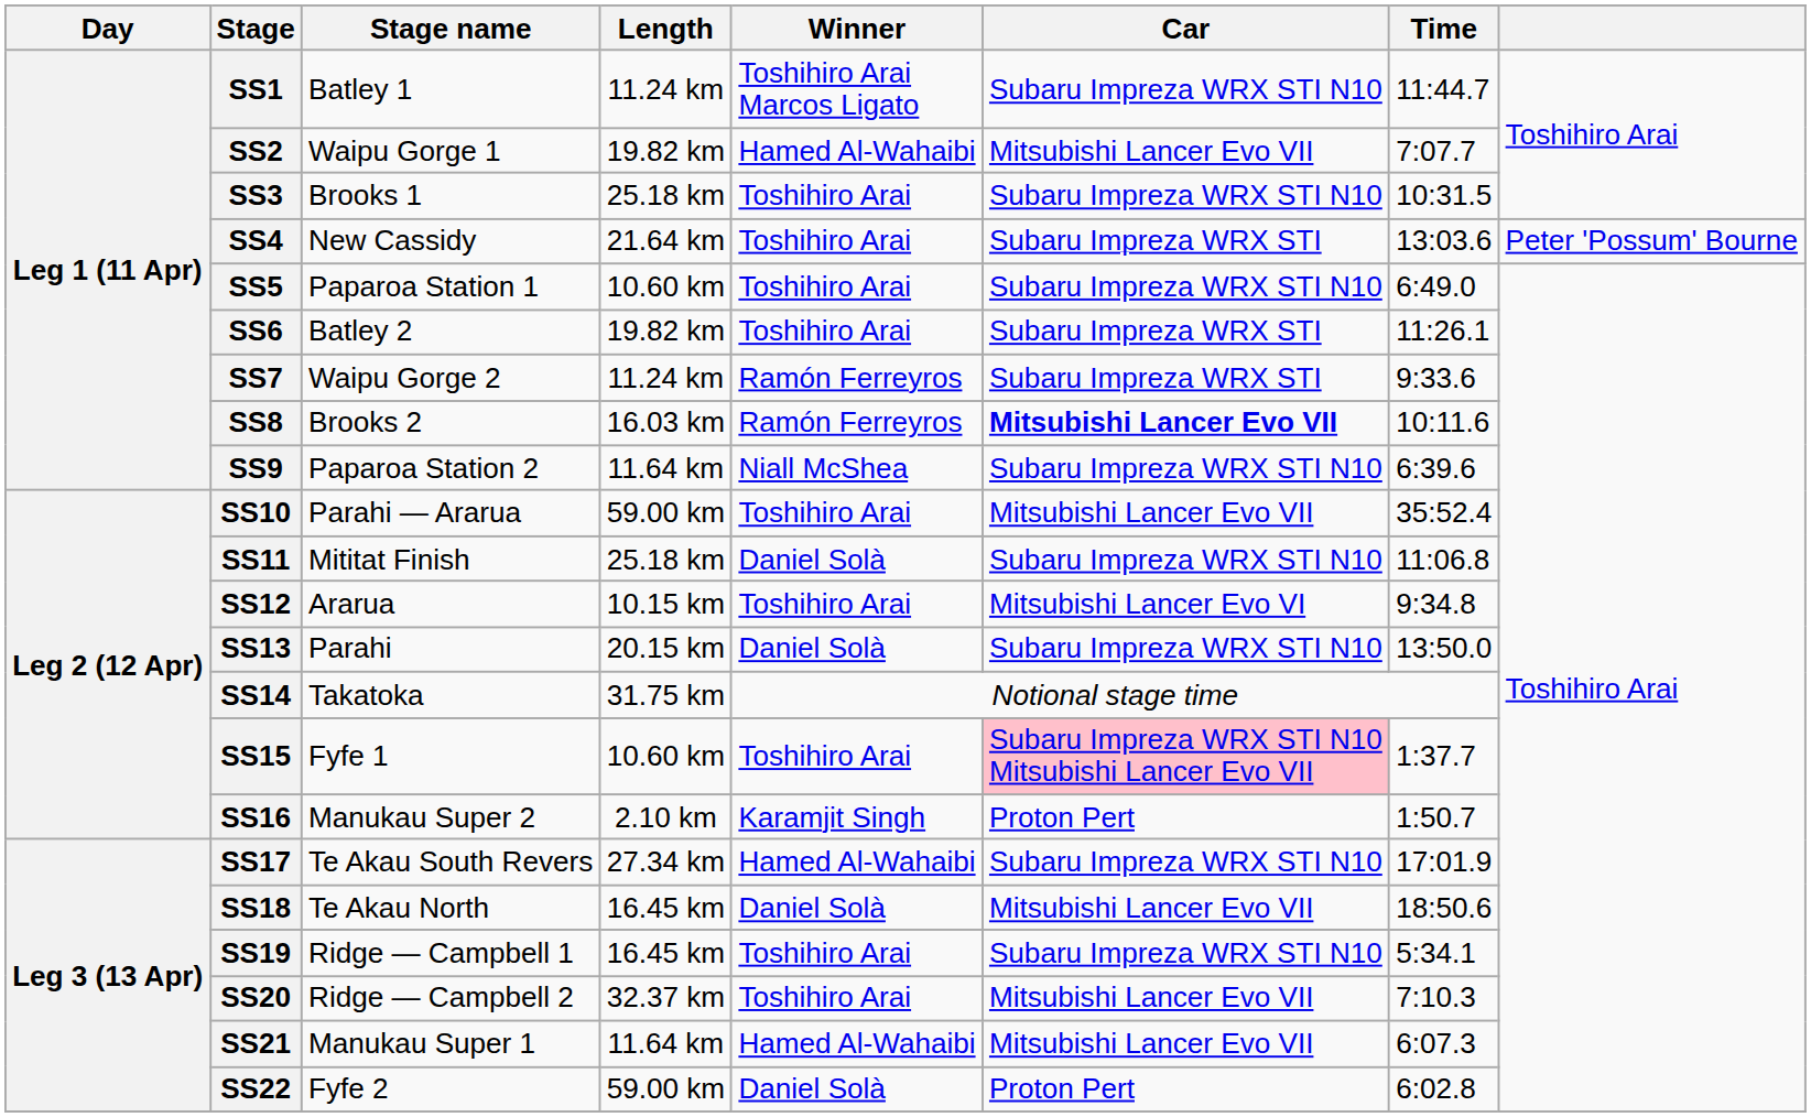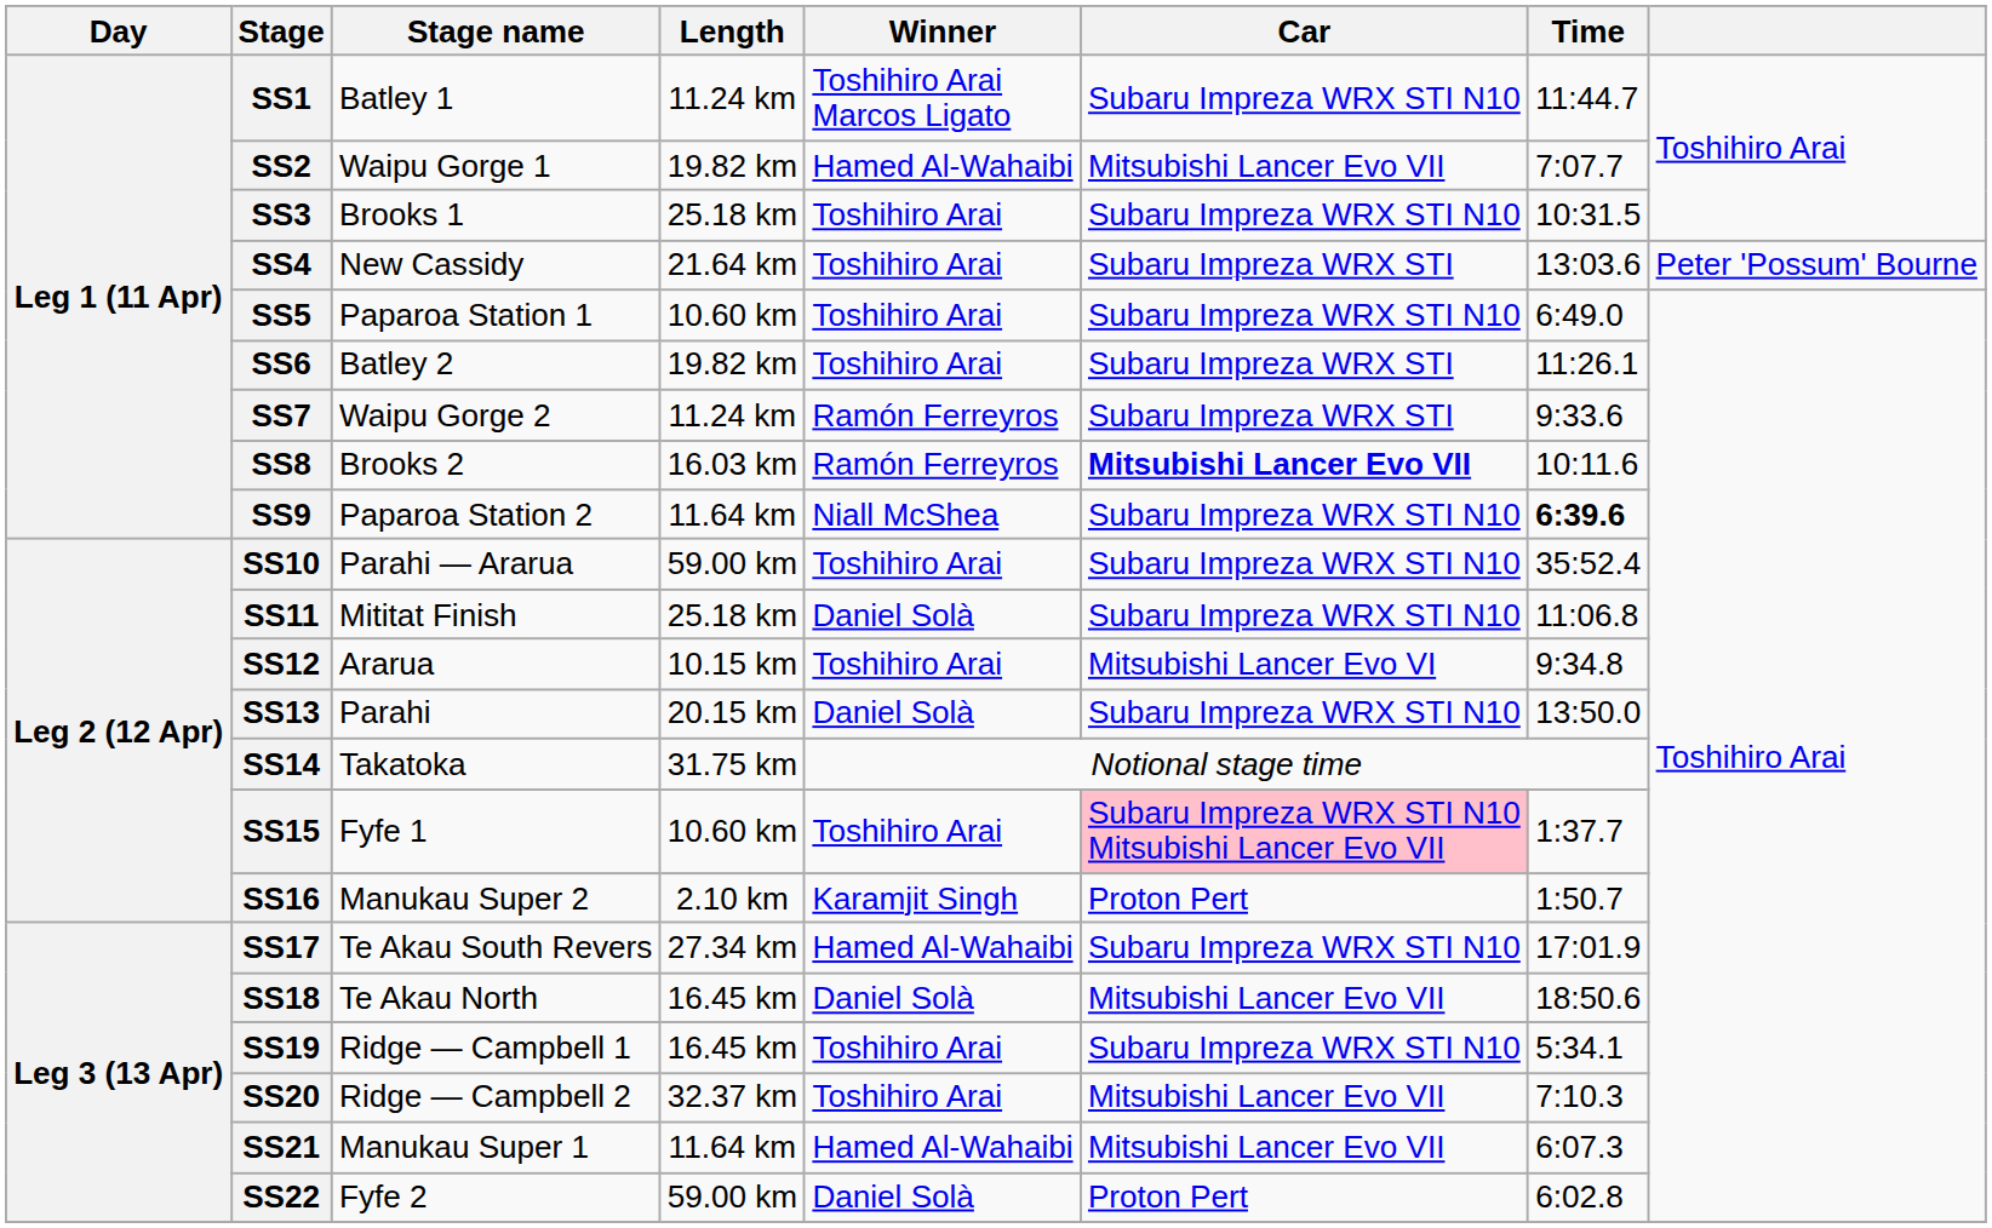 <table class="wikitable" style="font-size: 85%;">
 <tr>
 <th>Day</th>
 <th>Stage</th>
 <th>Stage name</th>
 <th>Length</th>
 <th>Winner</th>
 <th>Car</th>
 <th>Time</th>
 <th></th>
 </tr>
 <tr>
 <th rowspan="9">Leg 1 (11 Apr)</th>
 <th>SS1</th>
 <td>Batley 1</td>
 <td align="center">11.24 km</td>
 <td> <a href='#'>Toshihiro Arai</a><br> <a href='#'>Marcos Ligato</a></td>
 <td><a href='#'>Subaru Impreza WRX STI N10</a></td>
 <td>11:44.7</td>
 <td rowspan="3"> <a href='#'>Toshihiro Arai</a></td>
 </tr>
 <tr>
 <th>SS2</th>
 <td>Waipu Gorge 1</td>
 <td align="center">19.82 km</td>
 <td> <a href='#'>Hamed Al-Wahaibi</a></td>
 <td><a href='#'>Mitsubishi Lancer Evo VII</a></td>
 <td>7:07.7</td>
 </tr>
 <tr>
 <th>SS3</th>
 <td>Brooks 1</td>
 <td align="center">25.18 km</td>
 <td> <a href='#'>Toshihiro Arai</a></td>
 <td><a href='#'>Subaru Impreza WRX STI N10</a></td>
 <td>10:31.5</td>
 </tr>
 <tr>
 <th>SS4</th>
 <td>New Cassidy</td>
 <td align="center">21.64 km</td>
 <td> <a href='#'>Toshihiro Arai</a></td>
 <td><a href='#'>Subaru Impreza WRX STI</a></td>
 <td>13:03.6</td>
 <td rowspan="1"> <a href='#'>Peter 'Possum' Bourne</a></td>
 </tr>
 <tr>
 <th>SS5</th>
 <td>Paparoa Station 1</td>
 <td align="center">10.60 km</td>
 <td> <a href='#'>Toshihiro Arai</a></td>
 <td><a href='#'>Subaru Impreza WRX STI N10</a></td>
 <td>6:49.0</td>
 <td rowspan="18"> <a href='#'>Toshihiro Arai</a></td>
 </tr>
 <tr>
 <th>SS6</th>
 <td>Batley 2</td>
 <td align="center">19.82 km</td>
 <td> <a href='#'>Toshihiro Arai</a></td>
 <td><a href='#'>Subaru Impreza WRX STI</a></td>
 <td>11:26.1</td>
 </tr>
 <tr>
 <th>SS7</th>
 <td>Waipu Gorge 2</td>
 <td align="center">11.24 km</td>
 <td> <a href='#'>Ramón Ferreyros</a></td>
 <td><a href='#'>Subaru Impreza WRX STI</a></td>
 <td>9:33.6</td>
 </tr>
 <tr>
 <th>SS8</th>
 <td>Brooks 2</td>
 <td align="center">16.03 km</td>
 <td> <a href='#'>Ramón Ferreyros</a></td>
 <td><strong><a href='#'>Mitsubishi Lancer Evo VII</a></strong></td>
 <td>10:11.6</td>
 </tr>
 <tr>
 <th>SS9</th>
 <td>Paparoa Station 2</td>
 <td align="center">11.64 km</td>
 <td> <a href='#'>Niall McShea</a></td>
 <td><a href='#'>Subaru Impreza WRX STI N10</a></td>
-<td>6:39.6</td>
+<td><strong>6:39.6</strong></td>
 </tr>
 <tr>
 <th rowspan="7">Leg 2 (12 Apr)</th>
 <th>SS10</th>
 <td>Parahi — Ararua</td>
 <td align="center">59.00 km</td>
 <td> <a href='#'>Toshihiro Arai</a></td>
-<td><a href='#'>Mitsubishi Lancer Evo VII</a></td>
+<td><a href='#'>Subaru Impreza WRX STI N10</a></td>
 <td>35:52.4</td>
 </tr>
 <tr>
 <th>SS11</th>
 <td>Mititat Finish</td>
 <td align="center">25.18 km</td>
 <td> <a href='#'>Daniel Solà</a></td>
 <td><a href='#'>Subaru Impreza WRX STI N10</a></td>
 <td>11:06.8</td>
 </tr>
 <tr>
 <th>SS12</th>
 <td>Ararua</td>
 <td align="center">10.15 km</td>
 <td> <a href='#'>Toshihiro Arai</a></td>
 <td><a href='#'>Mitsubishi Lancer Evo VI</a></td>
 <td>9:34.8</td>
 </tr>
 <tr>
 <th>SS13</th>
 <td>Parahi</td>
 <td align="center">20.15 km</td>
 <td> <a href='#'>Daniel Solà</a></td>
 <td><a href='#'>Subaru Impreza WRX STI N10</a></td>
 <td>13:50.0</td>
 </tr>
 <tr>
 <th>SS14</th>
 <td>Takatoka</td>
 <td align="center">31.75 km</td>
 <td colspan="3" align="center"><em>Notional stage time</em></td>
 </tr>
 <tr>
 <th>SS15</th>
 <td>Fyfe 1</td>
 <td align="center">10.60 km</td>
 <td> <a href='#'>Toshihiro Arai</a></td>
 <td style="background: pink;"><a href='#'>Subaru Impreza WRX STI N10</a><br><a href='#'>Mitsubishi Lancer Evo VII</a></td>
 <td>1:37.7</td>
 </tr>
 <tr>
 <th>SS16</th>
 <td>Manukau Super 2</td>
 <td align="center">2.10 km</td>
 <td> <a href='#'>Karamjit Singh</a></td>
 <td><a href='#'>Proton Pert</a></td>
 <td>1:50.7</td>
 </tr>
 <tr>
 <th rowspan="6">Leg 3 (13 Apr)</th>
 <th>SS17</th>
 <td>Te Akau South Revers</td>
 <td align="center">27.34 km</td>
 <td> <a href='#'>Hamed Al-Wahaibi</a></td>
 <td><a href='#'>Subaru Impreza WRX STI N10</a></td>
 <td>17:01.9</td>
 </tr>
 <tr>
 <th>SS18</th>
 <td>Te Akau North</td>
 <td align="center">16.45 km</td>
 <td> <a href='#'>Daniel Solà</a></td>
 <td><a href='#'>Mitsubishi Lancer Evo VII</a></td>
 <td>18:50.6</td>
 </tr>
 <tr>
 <th>SS19</th>
 <td>Ridge — Campbell 1</td>
 <td align="center">16.45 km</td>
 <td> <a href='#'>Toshihiro Arai</a></td>
 <td><a href='#'>Subaru Impreza WRX STI N10</a></td>
 <td>5:34.1</td>
 </tr>
 <tr>
 <th>SS20</th>
 <td>Ridge — Campbell 2</td>
 <td align="center">32.37 km</td>
 <td> <a href='#'>Toshihiro Arai</a></td>
 <td><a href='#'>Mitsubishi Lancer Evo VII</a></td>
 <td>7:10.3</td>
 </tr>
 <tr>
 <th>SS21</th>
 <td>Manukau Super 1</td>
 <td align="center">11.64 km</td>
 <td> <a href='#'>Hamed Al-Wahaibi</a></td>
 <td><a href='#'>Mitsubishi Lancer Evo VII</a></td>
 <td>6:07.3</td>
 </tr>
 <tr>
 <th>SS22</th>
 <td>Fyfe 2</td>
 <td align="center">59.00 km</td>
 <td> <a href='#'>Daniel Solà</a></td>
 <td><a href='#'>Proton Pert</a></td>
 <td>6:02.8</td>
 </tr>
 <tr>
 </tr>
 </table>
